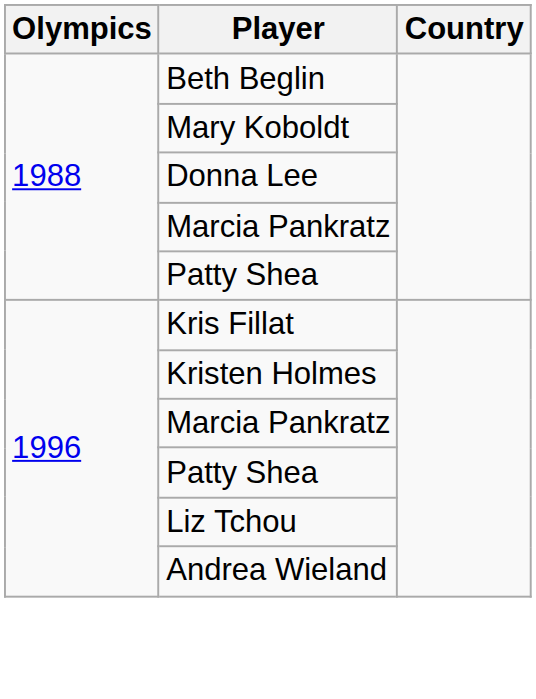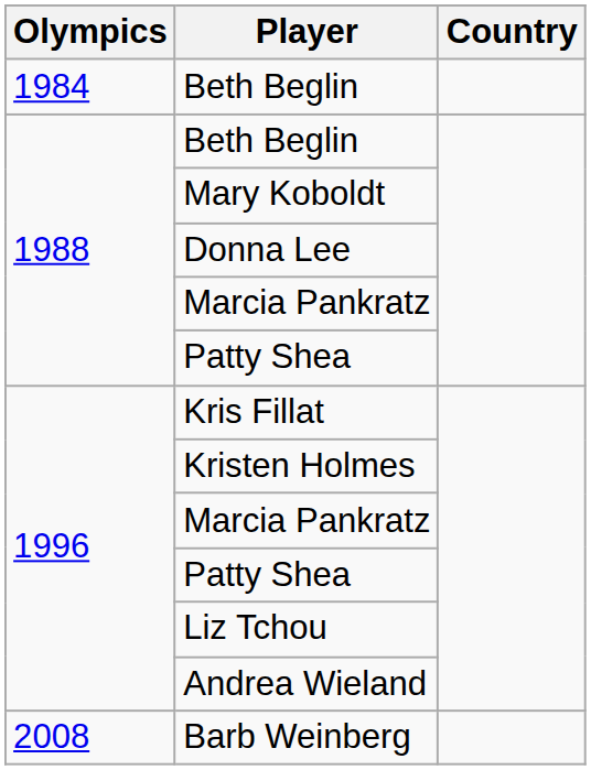 <table class="wikitable">
 <tr>
 <th width=>Olympics</th>
 <th width=>Player</th>
 <th width=>Country</th>
+</tr>
+<tr>
+<td><a href='#'>1984</a></td>
+<td>Beth Beglin</td>
+<td></td>
 </tr>
 <tr>
 <td rowspan="5"><a href='#'>1988</a></td>
 <td>Beth Beglin</td>
 <td rowspan="5"></td>
 </tr>
 <tr>
 <td>Mary Koboldt</td>
 </tr>
 <tr>
 <td>Donna Lee</td>
 </tr>
 <tr>
 <td>Marcia Pankratz</td>
 </tr>
 <tr>
 <td>Patty Shea</td>
 </tr>
 <tr>
 <td rowspan="6"><a href='#'>1996</a></td>
 <td>Kris Fillat</td>
 <td rowspan="6"></td>
 </tr>
 <tr>
 <td>Kristen Holmes</td>
 </tr>
 <tr>
 <td>Marcia Pankratz</td>
 </tr>
 <tr>
 <td>Patty Shea</td>
 </tr>
 <tr>
 <td>Liz Tchou</td>
 </tr>
 <tr>
 <td>Andrea Wieland</td>
 </tr>
+<tr>
+<td><a href='#'>2008</a></td>
+<td>Barb Weinberg</td>
+<td></td>
+</tr>
 </table>
